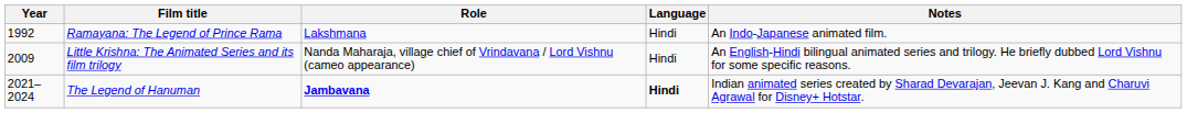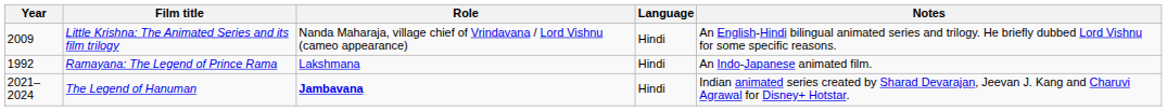 <table class="wikitable">
 <tr>
 <th>Year</th>
 <th>Film title</th>
 <th>Role</th>
 <th>Language</th>
 <th>Notes</th>
 </tr>
 <tr>
+<td>2009</td>
+<td><em><a href='#'>Little Krishna: The Animated Series and its film trilogy</a></em></td>
+<td>Nanda Maharaja, village chief of <a href='#'>Vrindavana</a> / <a href='#'>Lord Vishnu</a> (cameo appearance)</td>
+<td>Hindi</td>
+<td>An <a href='#'>English</a>-<a href='#'>Hindi</a> bilingual animated series and trilogy. He briefly dubbed <a href='#'>Lord Vishnu</a> for some specific reasons.</td>
+</tr>
+<tr>
 <td>1992</td>
 <td><em><a href='#'>Ramayana: The Legend of Prince Rama</a></em></td>
 <td><a href='#'>Lakshmana</a></td>
 <td>Hindi</td>
 <td>An <a href='#'>Indo</a>-<a href='#'>Japanese</a> animated film.</td>
 </tr>
 <tr>
-<td>2009</td>
-<td><em><a href='#'>Little Krishna: The Animated Series and its film trilogy</a></em></td>
-<td>Nanda Maharaja, village chief of <a href='#'>Vrindavana</a> / <a href='#'>Lord Vishnu</a> (cameo appearance)</td>
-<td>Hindi</td>
-<td>An <a href='#'>English</a>-<a href='#'>Hindi</a> bilingual animated series and trilogy. He briefly dubbed <a href='#'>Lord Vishnu</a> for some specific reasons.</td>
-</tr>
-<tr>
 <td>2021–2024</td>
 <td rowspan="2"><em><a href='#'>The Legend of Hanuman</a></em></td>
 <td><strong><a href='#'>Jambavana</a></strong></td>
-<td><strong>Hindi</strong></td>
+<td>Hindi</td>
 <td>Indian <a href='#'>animated</a> series created by <a href='#'>Sharad Devarajan</a>, Jeevan J. Kang and <a href='#'>Charuvi Agrawal</a> for <a href='#'>Disney+ Hotstar</a>.</td>
 </tr>
 </table>
